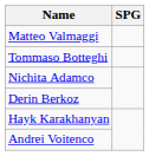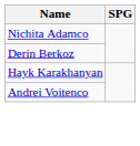 <table class=wikitable>
 <tr>
 <th>Name</th>
 <th>SPG</th>
-</tr>
-<tr>
-<td> <a href='#'>Matteo Valmaggi</a></td>
-<td></td>
-</tr>
-<tr>
-<td> <a href='#'>Tommaso Botteghi</a></td>
-<td></td>
 </tr>
 <tr>
 <td> <a href='#'>Nichita Adamco</a></td>
 <td rowspan=2></td>
 </tr>
 <tr>
 <td> <a href='#'>Derin Berkoz</a></td>
 </tr>
 <tr>
 <td> <a href='#'>Hayk Karakhanyan</a></td>
 <td rowspan=2></td>
 </tr>
 <tr>
 <td> <a href='#'>Andrei Voitenco</a></td>
 </tr>
 </table>
